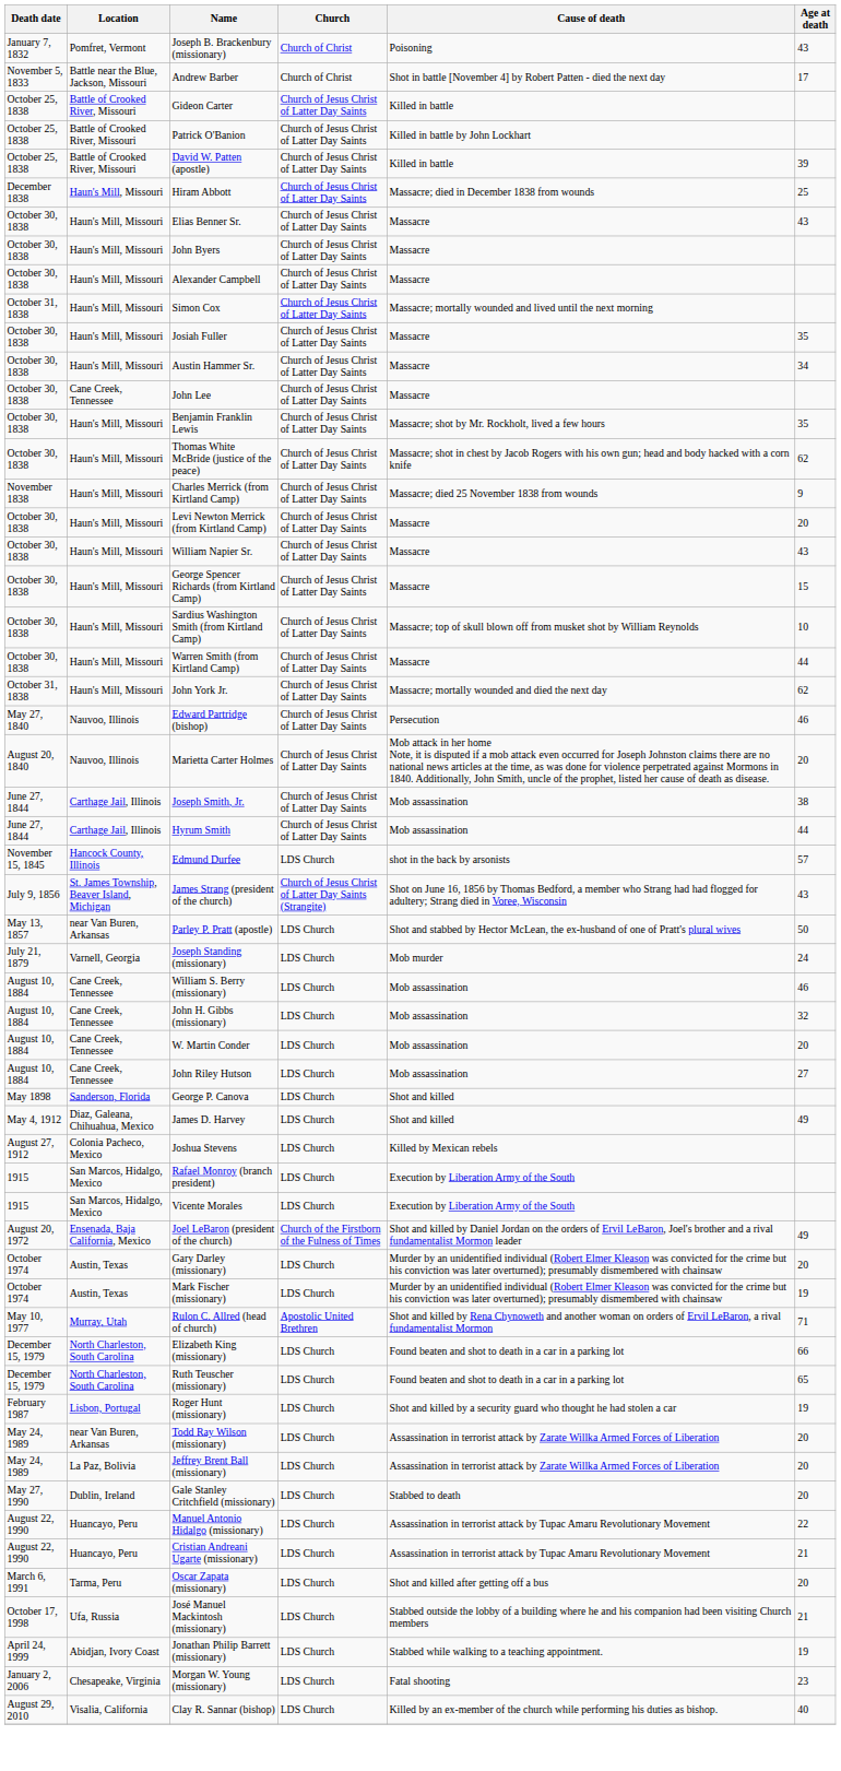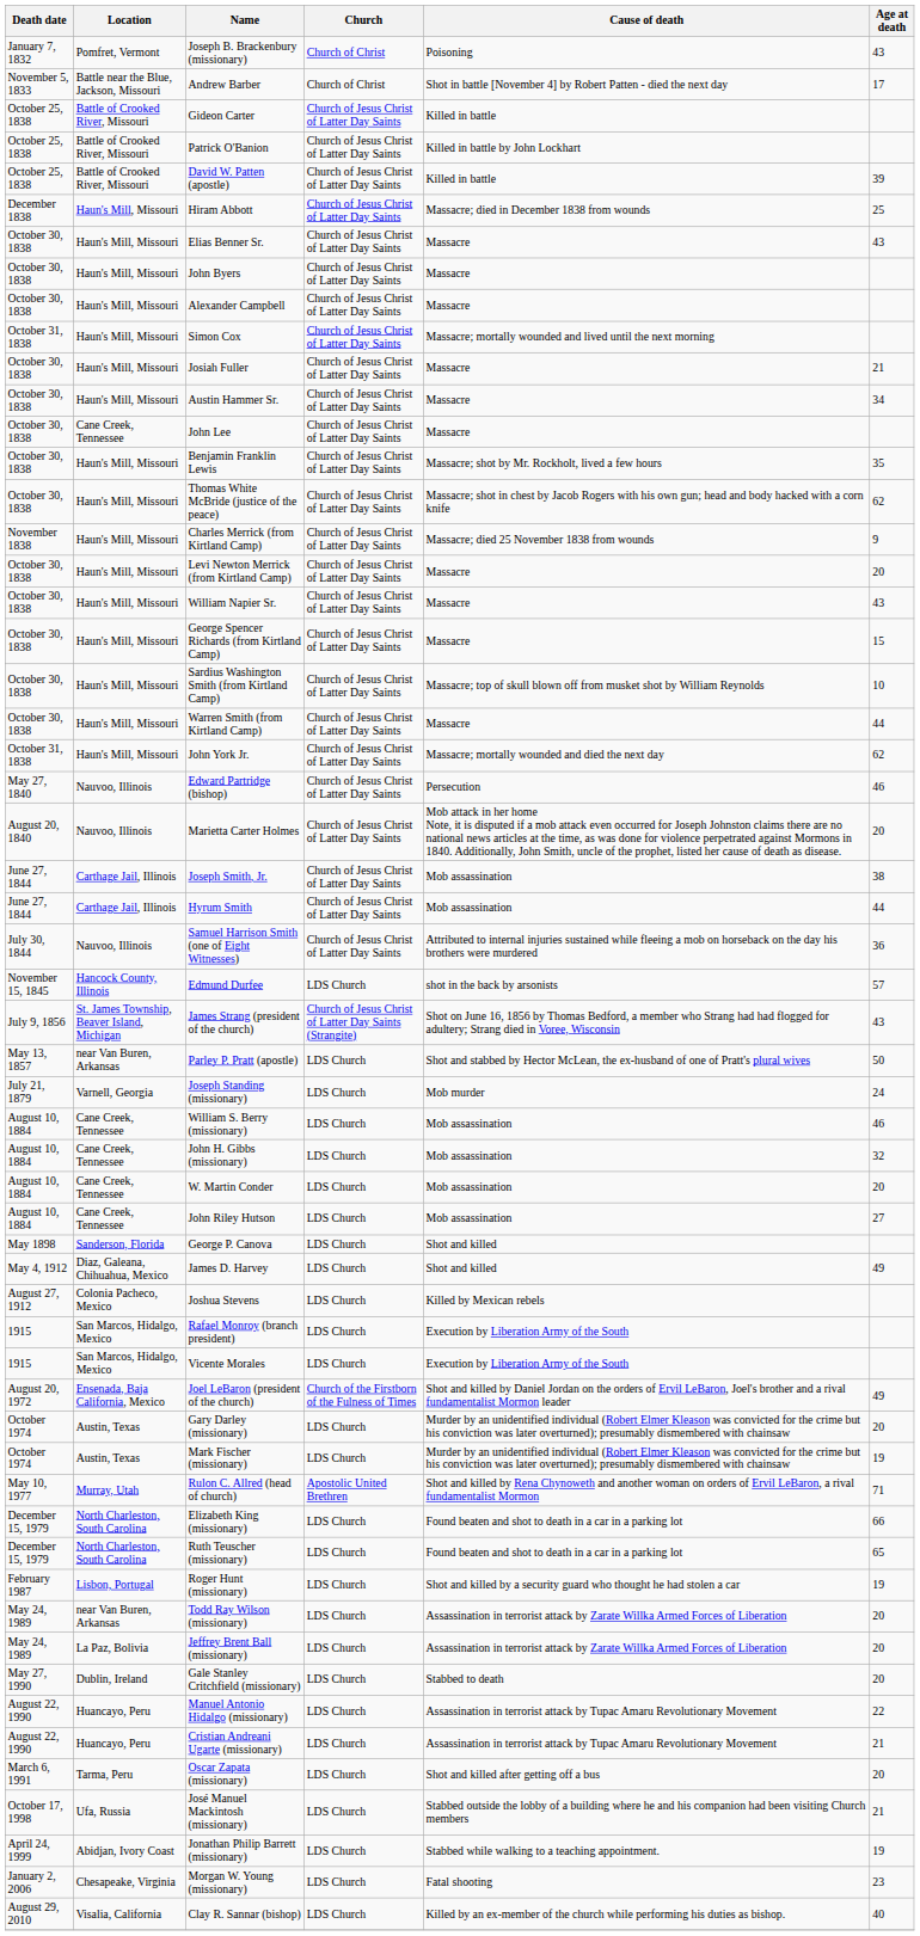 <table class="wikitable">
 <tr>
 <th>Death date</th>
 <th>Location</th>
 <th>Name</th>
 <th>Church</th>
 <th>Cause of death</th>
 <th>Age at death</th>
 </tr>
 <tr>
 <td>January 7, 1832</td>
 <td>Pomfret, Vermont</td>
 <td>Joseph B. Brackenbury (missionary)</td>
 <td><a href='#'>Church of Christ</a></td>
 <td>Poisoning</td>
 <td>43</td>
 </tr>
 <tr>
 <td>November 5, 1833</td>
 <td>Battle near the Blue, Jackson, Missouri</td>
 <td>Andrew Barber</td>
 <td>Church of Christ</td>
 <td>Shot in battle [November 4] by Robert Patten - died the next day</td>
 <td>17</td>
 </tr>
 <tr>
 <td>October 25, 1838</td>
 <td><a href='#'>Battle of Crooked River</a>, Missouri</td>
 <td>Gideon Carter</td>
 <td><a href='#'>Church of Jesus Christ of Latter Day Saints</a></td>
 <td>Killed in battle</td>
 <td></td>
 </tr>
 <tr>
 <td>October 25, 1838</td>
 <td>Battle of Crooked River, Missouri</td>
 <td>Patrick O'Banion</td>
 <td>Church of Jesus Christ of Latter Day Saints</td>
 <td>Killed in battle by John Lockhart</td>
 <td></td>
 </tr>
 <tr>
 <td>October 25, 1838</td>
 <td>Battle of Crooked River, Missouri</td>
 <td><a href='#'>David W. Patten</a> (apostle)</td>
 <td>Church of Jesus Christ of Latter Day Saints</td>
 <td>Killed in battle</td>
 <td>39</td>
 </tr>
 <tr>
 <td>December 1838</td>
 <td><a href='#'>Haun's Mill</a>, Missouri</td>
 <td>Hiram Abbott</td>
 <td><a href='#'>Church of Jesus Christ of Latter Day Saints</a></td>
 <td>Massacre; died in December 1838 from wounds</td>
 <td>25</td>
 </tr>
 <tr>
 <td>October 30, 1838</td>
 <td>Haun's Mill, Missouri</td>
 <td>Elias Benner Sr.</td>
 <td>Church of Jesus Christ of Latter Day Saints</td>
 <td>Massacre</td>
 <td>43</td>
 </tr>
 <tr>
 <td>October 30, 1838</td>
 <td>Haun's Mill, Missouri</td>
 <td>John Byers</td>
 <td>Church of Jesus Christ of Latter Day Saints</td>
 <td>Massacre</td>
 <td></td>
 </tr>
 <tr>
 <td>October 30, 1838</td>
 <td>Haun's Mill, Missouri</td>
 <td>Alexander Campbell</td>
 <td>Church of Jesus Christ of Latter Day Saints</td>
 <td>Massacre</td>
 <td></td>
 </tr>
 <tr>
 <td>October 31, 1838</td>
 <td>Haun's Mill, Missouri</td>
 <td>Simon Cox</td>
 <td><a href='#'>Church of Jesus Christ of Latter Day Saints</a></td>
 <td>Massacre; mortally wounded and lived until the next morning</td>
 <td></td>
 </tr>
 <tr>
 <td>October 30, 1838</td>
 <td>Haun's Mill, Missouri</td>
 <td>Josiah Fuller</td>
 <td>Church of Jesus Christ of Latter Day Saints</td>
 <td>Massacre</td>
-<td>35</td>
+<td>21</td>
 </tr>
 <tr>
 <td>October 30, 1838</td>
 <td>Haun's Mill, Missouri</td>
 <td>Austin Hammer Sr.</td>
 <td>Church of Jesus Christ of Latter Day Saints</td>
 <td>Massacre</td>
 <td>34</td>
 </tr>
 <tr>
 <td>October 30, 1838</td>
 <td>Cane Creek, Tennessee</td>
 <td>John Lee</td>
 <td>Church of Jesus Christ of Latter Day Saints</td>
 <td>Massacre</td>
 <td></td>
 </tr>
 <tr>
 <td>October 30, 1838</td>
 <td>Haun's Mill, Missouri</td>
 <td>Benjamin Franklin Lewis</td>
 <td>Church of Jesus Christ of Latter Day Saints</td>
 <td>Massacre; shot by Mr. Rockholt, lived a few hours</td>
 <td>35</td>
 </tr>
 <tr>
 <td>October 30, 1838</td>
 <td>Haun's Mill, Missouri</td>
 <td>Thomas White McBride (justice of the peace)</td>
 <td>Church of Jesus Christ of Latter Day Saints</td>
 <td>Massacre; shot in chest by Jacob Rogers with his own gun; head and body hacked with a corn knife</td>
 <td>62</td>
 </tr>
 <tr>
 <td>November 1838</td>
 <td>Haun's Mill, Missouri</td>
 <td>Charles Merrick (from Kirtland Camp)</td>
 <td>Church of Jesus Christ of Latter Day Saints</td>
 <td>Massacre; died 25 November 1838 from wounds</td>
 <td>9</td>
 </tr>
 <tr>
 <td>October 30, 1838</td>
 <td>Haun's Mill, Missouri</td>
 <td>Levi Newton Merrick (from Kirtland Camp)</td>
 <td>Church of Jesus Christ of Latter Day Saints</td>
 <td>Massacre</td>
 <td>20</td>
 </tr>
 <tr>
 <td>October 30, 1838</td>
 <td>Haun's Mill, Missouri</td>
 <td>William Napier Sr.</td>
 <td>Church of Jesus Christ of Latter Day Saints</td>
 <td>Massacre</td>
 <td>43</td>
 </tr>
 <tr>
 <td>October 30, 1838</td>
 <td>Haun's Mill, Missouri</td>
 <td>George Spencer Richards (from Kirtland Camp)</td>
 <td>Church of Jesus Christ of Latter Day Saints</td>
 <td>Massacre</td>
 <td>15</td>
 </tr>
 <tr>
 <td>October 30, 1838</td>
 <td>Haun's Mill, Missouri</td>
 <td>Sardius Washington Smith (from Kirtland Camp)</td>
 <td>Church of Jesus Christ of Latter Day Saints</td>
 <td>Massacre; top of skull blown off from musket shot by William Reynolds</td>
 <td>10</td>
 </tr>
 <tr>
 <td>October 30, 1838</td>
 <td>Haun's Mill, Missouri</td>
 <td>Warren Smith (from Kirtland Camp)</td>
 <td>Church of Jesus Christ of Latter Day Saints</td>
 <td>Massacre</td>
 <td>44</td>
 </tr>
 <tr>
 <td>October 31, 1838</td>
 <td>Haun's Mill, Missouri</td>
 <td>John York Jr.</td>
 <td>Church of Jesus Christ of Latter Day Saints</td>
 <td>Massacre; mortally wounded and died the next day</td>
 <td>62</td>
 </tr>
 <tr>
 <td>May 27, 1840</td>
 <td>Nauvoo, Illinois</td>
 <td><a href='#'>Edward Partridge</a> (bishop)</td>
 <td>Church of Jesus Christ of Latter Day Saints</td>
 <td>Persecution</td>
 <td>46</td>
 </tr>
 <tr>
 <td>August 20, 1840</td>
 <td>Nauvoo, Illinois</td>
 <td>Marietta Carter Holmes</td>
 <td>Church of Jesus Christ of Latter Day Saints</td>
 <td>Mob attack in her home<br>Note, it is disputed if a mob attack even occurred for Joseph Johnston claims there are no national news articles at the time, as was done for violence perpetrated against Mormons in 1840. Additionally, John Smith, uncle of the prophet, listed her cause of death as disease.</td>
 <td>20</td>
 </tr>
 <tr>
 <td>June 27, 1844</td>
 <td><a href='#'>Carthage Jail</a>, Illinois</td>
 <td><a href='#'>Joseph Smith, Jr.</a></td>
 <td>Church of Jesus Christ of Latter Day Saints</td>
 <td>Mob assassination</td>
 <td>38</td>
 </tr>
 <tr>
 <td>June 27, 1844</td>
 <td><a href='#'>Carthage Jail</a>, Illinois</td>
 <td><a href='#'>Hyrum Smith</a></td>
 <td>Church of Jesus Christ of Latter Day Saints</td>
 <td>Mob assassination</td>
 <td>44</td>
+</tr>
+<tr>
+<td>July 30, 1844</td>
+<td>Nauvoo, Illinois</td>
+<td><a href='#'>Samuel Harrison Smith</a> (one of <a href='#'>Eight Witnesses</a>)</td>
+<td>Church of Jesus Christ of Latter Day Saints</td>
+<td>Attributed to internal injuries sustained while fleeing a mob on horseback on the day his brothers were murdered</td>
+<td>36</td>
 </tr>
 <tr>
 <td>November 15, 1845</td>
 <td><a href='#'>Hancock County, Illinois</a></td>
 <td><a href='#'>Edmund Durfee</a></td>
 <td>LDS Church</td>
 <td>shot in the back by arsonists</td>
 <td>57</td>
 </tr>
 <tr>
 <td>July 9, 1856</td>
 <td><a href='#'>St. James Township</a>, <a href='#'>Beaver Island</a>, <a href='#'>Michigan</a></td>
 <td><a href='#'>James Strang</a> (president of the church)</td>
 <td><a href='#'>Church of Jesus Christ of Latter Day Saints (Strangite)</a></td>
 <td>Shot on June 16, 1856 by Thomas Bedford, a member who Strang had had flogged for adultery; Strang died in <a href='#'>Voree, Wisconsin</a></td>
 <td>43</td>
 </tr>
 <tr>
 <td>May 13, 1857</td>
 <td>near Van Buren, Arkansas</td>
 <td><a href='#'>Parley P. Pratt</a> (apostle)</td>
 <td>LDS Church</td>
 <td>Shot and stabbed by Hector McLean, the ex-husband of one of Pratt's <a href='#'>plural wives</a></td>
 <td>50</td>
 </tr>
 <tr>
 <td>July 21, 1879</td>
 <td>Varnell, Georgia</td>
 <td><a href='#'>Joseph Standing</a> (missionary)</td>
 <td>LDS Church</td>
 <td>Mob murder</td>
 <td>24</td>
 </tr>
 <tr>
 <td>August 10, 1884</td>
 <td>Cane Creek, Tennessee</td>
 <td>William S. Berry (missionary)</td>
 <td>LDS Church</td>
 <td>Mob assassination</td>
 <td>46</td>
 </tr>
 <tr>
 <td>August 10, 1884</td>
 <td>Cane Creek, Tennessee</td>
 <td>John H. Gibbs (missionary)</td>
 <td>LDS Church</td>
 <td>Mob assassination</td>
 <td>32</td>
 </tr>
 <tr>
 <td>August 10, 1884</td>
 <td>Cane Creek, Tennessee</td>
 <td>W. Martin Conder</td>
 <td>LDS Church</td>
 <td>Mob assassination</td>
 <td>20</td>
 </tr>
 <tr>
 <td>August 10, 1884</td>
 <td>Cane Creek, Tennessee</td>
 <td>John Riley Hutson</td>
 <td>LDS Church</td>
 <td>Mob assassination</td>
 <td>27</td>
 </tr>
 <tr>
 <td>May 1898</td>
 <td><a href='#'>Sanderson, Florida</a></td>
 <td>George P. Canova</td>
 <td>LDS Church</td>
 <td>Shot and killed</td>
 <td></td>
 </tr>
 <tr>
 <td>May 4, 1912</td>
 <td>Diaz, Galeana, Chihuahua, Mexico</td>
 <td>James D. Harvey</td>
 <td>LDS Church</td>
 <td>Shot and killed</td>
 <td>49</td>
 </tr>
 <tr>
 <td>August 27, 1912</td>
 <td>Colonia Pacheco, Mexico</td>
 <td>Joshua Stevens</td>
 <td>LDS Church</td>
 <td>Killed by Mexican rebels</td>
 <td></td>
 </tr>
 <tr>
 <td>1915</td>
 <td>San Marcos, Hidalgo, Mexico</td>
 <td><a href='#'>Rafael Monroy</a> (branch president)</td>
 <td>LDS Church</td>
 <td>Execution by <a href='#'>Liberation Army of the South</a></td>
 <td></td>
 </tr>
 <tr>
 <td>1915</td>
 <td>San Marcos, Hidalgo, Mexico</td>
 <td>Vicente Morales</td>
 <td>LDS Church</td>
 <td>Execution by <a href='#'>Liberation Army of the South</a></td>
 <td></td>
 </tr>
 <tr>
 <td>August 20, 1972</td>
 <td><a href='#'>Ensenada, Baja California</a>, Mexico</td>
 <td><a href='#'>Joel LeBaron</a> (president of the church)</td>
 <td><a href='#'>Church of the Firstborn of the Fulness of Times</a></td>
 <td>Shot and killed by Daniel Jordan on the orders of <a href='#'>Ervil LeBaron</a>, Joel's brother and a rival <a href='#'>fundamentalist Mormon</a> leader</td>
 <td>49</td>
 </tr>
 <tr>
 <td>October 1974</td>
 <td>Austin, Texas</td>
 <td>Gary Darley (missionary)</td>
 <td>LDS Church</td>
 <td>Murder by an unidentified individual (<a href='#'>Robert Elmer Kleason</a> was convicted for the crime but his conviction was later overturned); presumably dismembered with chainsaw</td>
 <td>20</td>
 </tr>
 <tr>
 <td>October 1974</td>
 <td>Austin, Texas</td>
 <td>Mark Fischer (missionary)</td>
 <td>LDS Church</td>
 <td>Murder by an unidentified individual (<a href='#'>Robert Elmer Kleason</a> was convicted for the crime but his conviction was later overturned); presumably dismembered with chainsaw</td>
 <td>19</td>
 </tr>
 <tr>
 <td>May 10, 1977</td>
 <td><a href='#'>Murray, Utah</a></td>
 <td><a href='#'>Rulon C. Allred</a> (head of church)</td>
 <td><a href='#'>Apostolic United Brethren</a></td>
 <td>Shot and killed by <a href='#'>Rena Chynoweth</a> and another woman on orders of <a href='#'>Ervil LeBaron</a>, a rival <a href='#'>fundamentalist Mormon</a></td>
 <td>71</td>
 </tr>
 <tr>
 <td>December 15, 1979</td>
 <td><a href='#'>North Charleston, South Carolina</a></td>
 <td>Elizabeth King (missionary)</td>
 <td>LDS Church</td>
 <td>Found beaten and shot to death in a car in a parking lot</td>
 <td>66</td>
 </tr>
 <tr>
 <td>December 15, 1979</td>
 <td><a href='#'>North Charleston, South Carolina</a></td>
 <td>Ruth Teuscher (missionary)</td>
 <td>LDS Church</td>
 <td>Found beaten and shot to death in a car in a parking lot</td>
 <td>65</td>
 </tr>
 <tr>
 <td>February 1987</td>
 <td><a href='#'>Lisbon, Portugal</a></td>
 <td>Roger Hunt (missionary)</td>
 <td>LDS Church</td>
 <td>Shot and killed by a security guard who thought he had stolen a car</td>
 <td>19</td>
 </tr>
 <tr>
 <td>May 24, 1989</td>
 <td>near Van Buren, Arkansas</td>
 <td><a href='#'>Todd Ray Wilson</a> (missionary)</td>
 <td>LDS Church</td>
 <td>Assassination in terrorist attack by <a href='#'>Zarate Willka Armed Forces of Liberation</a></td>
 <td>20</td>
 </tr>
 <tr>
 <td>May 24, 1989</td>
 <td>La Paz, Bolivia</td>
 <td><a href='#'>Jeffrey Brent Ball</a> (missionary)</td>
 <td>LDS Church</td>
 <td>Assassination in terrorist attack by <a href='#'>Zarate Willka Armed Forces of Liberation</a></td>
 <td>20</td>
 </tr>
 <tr>
 <td>May 27, 1990</td>
 <td>Dublin, Ireland</td>
 <td>Gale Stanley Critchfield (missionary)</td>
 <td>LDS Church</td>
 <td>Stabbed to death</td>
 <td>20</td>
 </tr>
 <tr>
 <td>August 22, 1990</td>
 <td>Huancayo, Peru</td>
 <td><a href='#'>Manuel Antonio Hidalgo</a> (missionary)</td>
 <td>LDS Church</td>
 <td>Assassination in terrorist attack by Tupac Amaru Revolutionary Movement</td>
 <td>22</td>
 </tr>
 <tr>
 <td>August 22, 1990</td>
 <td>Huancayo, Peru</td>
 <td><a href='#'>Cristian Andreani Ugarte</a> (missionary)</td>
 <td>LDS Church</td>
 <td>Assassination in terrorist attack by Tupac Amaru Revolutionary Movement</td>
 <td>21</td>
 </tr>
 <tr>
 <td>March 6, 1991</td>
 <td>Tarma, Peru</td>
 <td><a href='#'>Oscar Zapata</a> (missionary)</td>
 <td>LDS Church</td>
 <td>Shot and killed after getting off a bus</td>
 <td>20</td>
 </tr>
 <tr>
 <td>October 17, 1998</td>
 <td>Ufa, Russia</td>
 <td>José Manuel Mackintosh (missionary)</td>
 <td>LDS Church</td>
 <td>Stabbed outside the lobby of a building where he and his companion had been visiting Church members</td>
 <td>21</td>
 </tr>
 <tr>
 <td>April 24, 1999</td>
 <td>Abidjan, Ivory Coast</td>
 <td>Jonathan Philip Barrett (missionary)</td>
 <td>LDS Church</td>
 <td>Stabbed while walking to a teaching appointment.</td>
 <td>19</td>
 </tr>
 <tr>
 <td>January 2, 2006</td>
 <td>Chesapeake, Virginia</td>
 <td>Morgan W. Young (missionary)</td>
 <td>LDS Church</td>
 <td>Fatal shooting</td>
 <td>23</td>
 </tr>
 <tr>
 <td>August 29, 2010</td>
 <td>Visalia, California</td>
 <td>Clay R. Sannar (bishop)</td>
 <td>LDS Church</td>
 <td>Killed by an ex-member of the church while performing his duties as bishop.</td>
 <td>40</td>
 </tr>
 <tr>
 </tr>
 </table>
